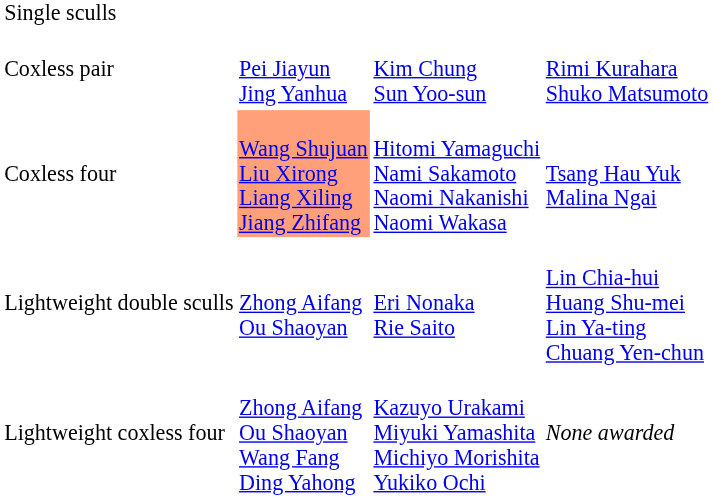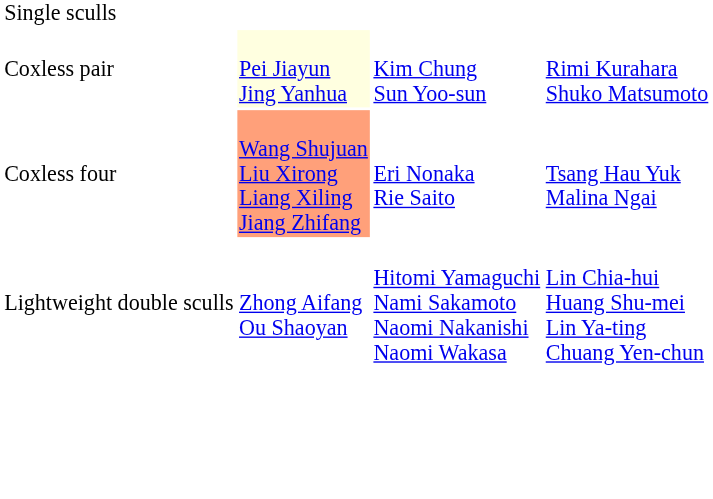 <table>
 <tr>
 <td>Single sculls</td>
 <td></td>
 <td></td>
 <td></td>
 </tr>
 <tr>
 <td>Coxless pair</td>
-<td><br><a href='#'>Pei Jiayun</a><br><a href='#'>Jing Yanhua</a></td>
+<td style="background: lightyellow;"><br><a href='#'>Pei Jiayun</a><br><a href='#'>Jing Yanhua</a></td>
 <td><br><a href='#'>Kim Chung</a><br><a href='#'>Sun Yoo-sun</a></td>
 <td><br><a href='#'>Rimi Kurahara</a><br><a href='#'>Shuko Matsumoto</a></td>
 </tr>
 <tr>
 <td>Coxless four</td>
 <td style="background: lightsalmon;"><br><a href='#'>Wang Shujuan</a><br><a href='#'>Liu Xirong</a><br><a href='#'>Liang Xiling</a><br><a href='#'>Jiang Zhifang</a></td>
-<td><br><a href='#'>Hitomi Yamaguchi</a><br><a href='#'>Nami Sakamoto</a><br><a href='#'>Naomi Nakanishi</a><br><a href='#'>Naomi Wakasa</a></td>
+<td><br><a href='#'>Eri Nonaka</a><br><a href='#'>Rie Saito</a></td>
 <td><br><a href='#'>Tsang Hau Yuk</a><br><a href='#'>Malina Ngai</a></td>
 </tr>
 <tr>
 <td>Lightweight double sculls</td>
 <td><br><a href='#'>Zhong Aifang</a><br><a href='#'>Ou Shaoyan</a></td>
-<td><br><a href='#'>Eri Nonaka</a><br><a href='#'>Rie Saito</a></td>
+<td><br><a href='#'>Hitomi Yamaguchi</a><br><a href='#'>Nami Sakamoto</a><br><a href='#'>Naomi Nakanishi</a><br><a href='#'>Naomi Wakasa</a></td>
 <td><br><a href='#'>Lin Chia-hui</a><br><a href='#'>Huang Shu-mei</a><br><a href='#'>Lin Ya-ting</a><br><a href='#'>Chuang Yen-chun</a></td>
 </tr>
-<tr>
-<td>Lightweight coxless four</td>
-<td><br><a href='#'>Zhong Aifang</a><br><a href='#'>Ou Shaoyan</a><br><a href='#'>Wang Fang</a><br><a href='#'>Ding Yahong</a></td>
-<td><br><a href='#'>Kazuyo Urakami</a><br><a href='#'>Miyuki Yamashita</a><br><a href='#'>Michiyo Morishita</a><br><a href='#'>Yukiko Ochi</a></td>
-<td><em>None awarded</em></td>
-</tr>
 </table>
